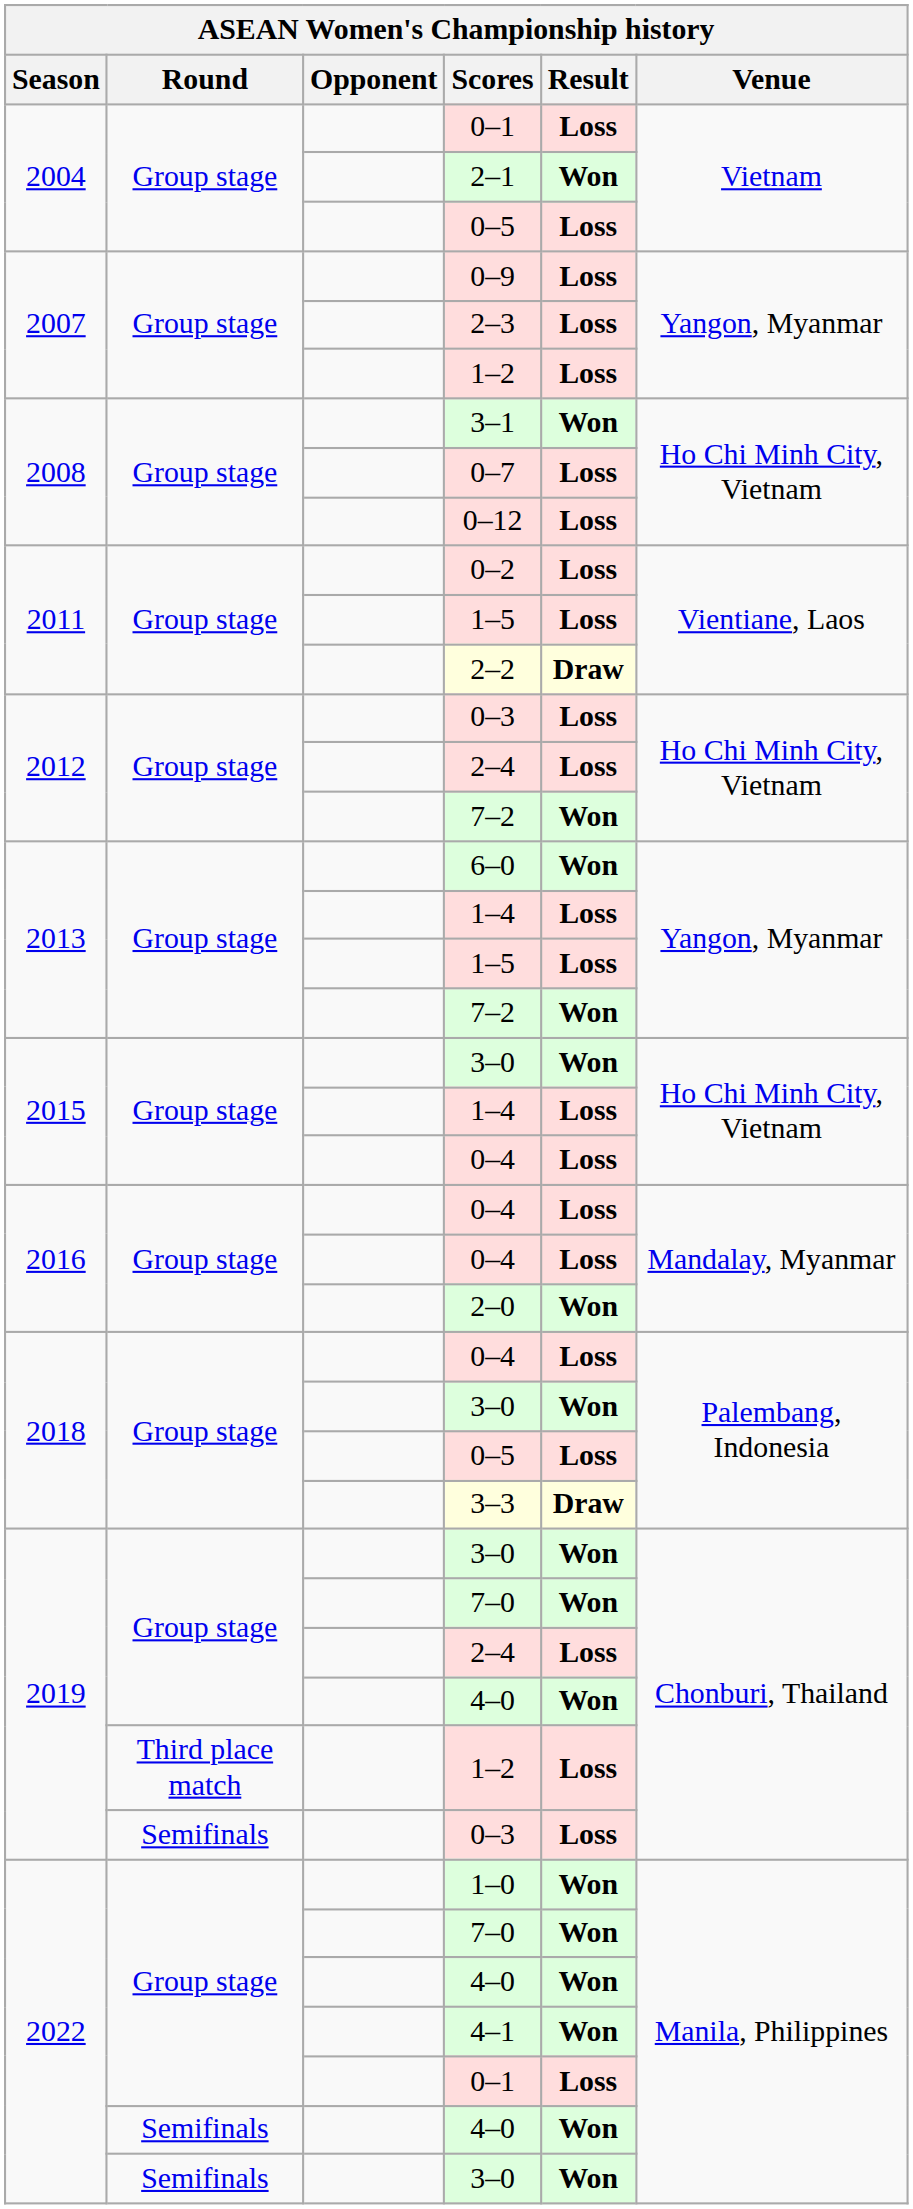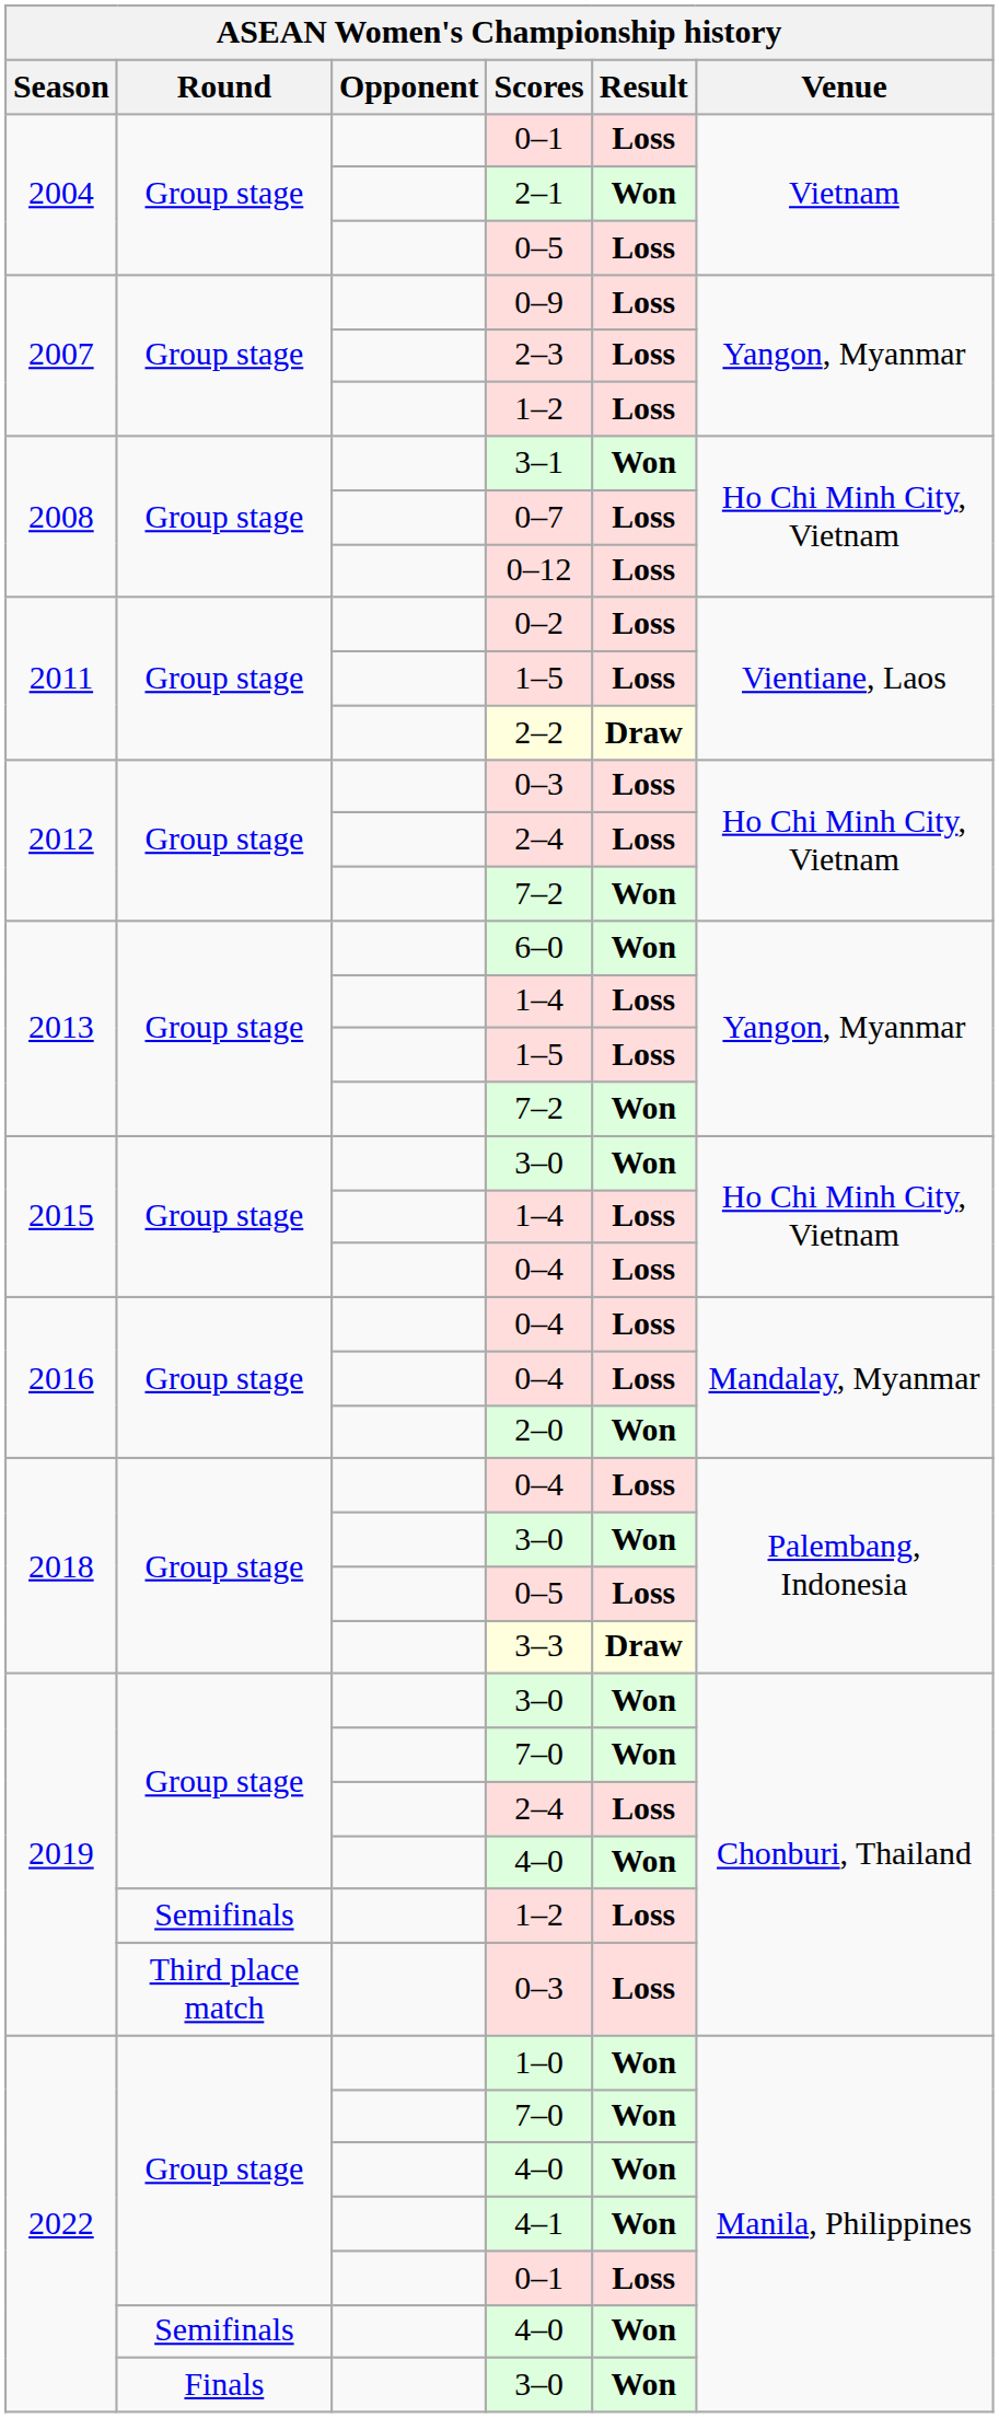 <table class="wikitable collapsible collapsed" style="text-align:center; font-size:90%; width:70%;">
 <tr>
 <th colspan="6">ASEAN Women's Championship history</th>
 </tr>
 <tr>
 <th>Season</th>
 <th>Round</th>
 <th>Opponent</th>
 <th>Scores</th>
 <th>Result</th>
 <th>Venue</th>
 </tr>
 <tr>
 <td rowspan=3> <a href='#'>2004</a></td>
 <td rowspan=3><a href='#'>Group stage</a></td>
 <td style="text-align:left"></td>
 <td style="background:#fdd;">0–1</td>
 <td style="background:#fdd;"><strong>Loss</strong></td>
 <td rowspan=3> <a href='#'>Vietnam</a></td>
 </tr>
 <tr>
 <td style="text-align:left"></td>
 <td style="background:#dfd;">2–1</td>
 <td style="background:#dfd;"><strong>Won</strong></td>
 </tr>
 <tr>
 <td style="text-align:left"></td>
 <td style="background:#fdd;">0–5</td>
 <td style="background:#fdd;"><strong>Loss</strong></td>
 </tr>
 <tr>
 <td rowspan=3> <a href='#'>2007</a></td>
 <td rowspan=3><a href='#'>Group stage</a></td>
 <td style="text-align:left"></td>
 <td style="background:#fdd;">0–9</td>
 <td style="background:#fdd;"><strong>Loss</strong></td>
 <td rowspan=3> <a href='#'>Yangon</a>, Myanmar</td>
 </tr>
 <tr>
 <td style="text-align:left"></td>
 <td style="background:#fdd;">2–3</td>
 <td style="background:#fdd;"><strong>Loss</strong></td>
 </tr>
 <tr>
 <td style="text-align:left"></td>
 <td style="background:#fdd;">1–2</td>
 <td style="background:#fdd;"><strong>Loss</strong></td>
 </tr>
 <tr>
 <td rowspan=3> <a href='#'>2008</a></td>
 <td rowspan=3><a href='#'>Group stage</a></td>
 <td style="text-align:left"></td>
 <td style="background:#dfd;">3–1</td>
 <td style="background:#dfd;"><strong>Won</strong></td>
 <td rowspan=3> <a href='#'>Ho Chi Minh City</a>, Vietnam</td>
 </tr>
 <tr>
 <td style="text-align:left"></td>
 <td style="background:#fdd;">0–7</td>
 <td style="background:#fdd;"><strong>Loss</strong></td>
 </tr>
 <tr>
 <td style="text-align:left"></td>
 <td style="background:#fdd;">0–12</td>
 <td style="background:#fdd;"><strong>Loss</strong></td>
 </tr>
 <tr>
 <td rowspan=3> <a href='#'>2011</a></td>
 <td rowspan=3><a href='#'>Group stage</a></td>
 <td style="text-align:left"></td>
 <td style="background:#fdd;">0–2</td>
 <td style="background:#fdd;"><strong>Loss</strong></td>
 <td rowspan=3> <a href='#'>Vientiane</a>, Laos</td>
 </tr>
 <tr>
 <td style="text-align:left"></td>
 <td style="background:#fdd;">1–5</td>
 <td style="background:#fdd;"><strong>Loss</strong></td>
 </tr>
 <tr>
 <td style="text-align:left"></td>
 <td style="background:#ffd;">2–2</td>
 <td style="background:#ffd;"><strong>Draw</strong></td>
 </tr>
 <tr>
 <td rowspan=3> <a href='#'>2012</a></td>
 <td rowspan=3><a href='#'>Group stage</a></td>
 <td style="text-align:left"></td>
 <td style="background:#fdd;">0–3</td>
 <td style="background:#fdd;"><strong>Loss</strong></td>
 <td rowspan=3> <a href='#'>Ho Chi Minh City</a>, Vietnam</td>
 </tr>
 <tr>
 <td style="text-align:left"></td>
 <td style="background:#fdd;">2–4</td>
 <td style="background:#fdd;"><strong>Loss</strong></td>
 </tr>
 <tr>
 <td style="text-align:left"></td>
 <td style="background:#dfd;">7–2</td>
 <td style="background:#dfd;"><strong>Won</strong></td>
 </tr>
 <tr>
 <td rowspan=4> <a href='#'>2013</a></td>
 <td rowspan=4><a href='#'>Group stage</a></td>
 <td style="text-align:left"></td>
 <td style="background:#dfd;">6–0</td>
 <td style="background:#dfd;"><strong>Won</strong></td>
 <td rowspan=4> <a href='#'>Yangon</a>, Myanmar</td>
 </tr>
 <tr>
 <td style="text-align:left"></td>
 <td style="background:#fdd;">1–4</td>
 <td style="background:#fdd;"><strong>Loss</strong></td>
 </tr>
 <tr>
 <td style="text-align:left"></td>
 <td style="background:#fdd;">1–5</td>
 <td style="background:#fdd;"><strong>Loss</strong></td>
 </tr>
 <tr>
 <td style="text-align:left"></td>
 <td style="background:#dfd;">7–2</td>
 <td style="background:#dfd;"><strong>Won</strong></td>
 </tr>
 <tr>
 <td rowspan=3> <a href='#'>2015</a></td>
 <td rowspan=3><a href='#'>Group stage</a></td>
 <td style="text-align:left"></td>
 <td style="background:#dfd;">3–0</td>
 <td style="background:#dfd;"><strong>Won</strong></td>
 <td rowspan=3> <a href='#'>Ho Chi Minh City</a>, Vietnam</td>
 </tr>
 <tr>
 <td style="text-align:left"></td>
 <td style="background:#fdd;">1–4</td>
 <td style="background:#fdd;"><strong>Loss</strong></td>
 </tr>
 <tr>
 <td style="text-align:left"></td>
 <td style="background:#fdd;">0–4</td>
 <td style="background:#fdd;"><strong>Loss</strong></td>
 </tr>
 <tr>
 <td rowspan=3> <a href='#'>2016</a></td>
 <td rowspan=3><a href='#'>Group stage</a></td>
 <td style="text-align:left"></td>
 <td style="background:#fdd;">0–4</td>
 <td style="background:#fdd;"><strong>Loss</strong></td>
 <td rowspan=3> <a href='#'>Mandalay</a>, Myanmar</td>
 </tr>
 <tr>
 <td style="text-align:left"></td>
 <td style="background:#fdd;">0–4</td>
 <td style="background:#fdd;"><strong>Loss</strong></td>
 </tr>
 <tr>
 <td style="text-align:left"></td>
 <td style="background:#dfd;">2–0</td>
 <td style="background:#dfd;"><strong>Won</strong></td>
 </tr>
 <tr>
 <td rowspan=4> <a href='#'>2018</a></td>
 <td rowspan=4><a href='#'>Group stage</a></td>
 <td style="text-align:left"></td>
 <td style="background:#fdd;">0–4</td>
 <td style="background:#fdd;"><strong>Loss</strong></td>
 <td rowspan=4> <a href='#'>Palembang</a>, Indonesia</td>
 </tr>
 <tr>
 <td style="text-align:left"></td>
 <td style="background:#dfd;">3–0</td>
 <td style="background:#dfd;"><strong>Won</strong></td>
 </tr>
 <tr>
 <td style="text-align:left"></td>
 <td style="background:#fdd;">0–5</td>
 <td style="background:#fdd;"><strong>Loss</strong></td>
 </tr>
 <tr>
 <td style="text-align:left"></td>
 <td style="background:#ffd;">3–3</td>
 <td style="background:#ffd;"><strong>Draw</strong></td>
 </tr>
 <tr>
 <td rowspan=6> <a href='#'>2019</a></td>
 <td rowspan=4><a href='#'>Group stage</a></td>
 <td style="text-align:left"></td>
 <td style="background:#dfd;">3–0</td>
 <td style="background:#dfd;"><strong>Won</strong></td>
 <td rowspan=6> <a href='#'>Chonburi</a>, Thailand</td>
 </tr>
 <tr>
 <td style="text-align:left"></td>
 <td style="background:#dfd;">7–0</td>
 <td style="background:#dfd;"><strong>Won</strong></td>
 </tr>
 <tr>
 <td style="text-align:left"></td>
 <td style="background:#fdd;">2–4</td>
 <td style="background:#fdd;"><strong>Loss</strong></td>
 </tr>
 <tr>
 <td style="text-align:left"></td>
 <td style="background:#dfd;">4–0</td>
 <td style="background:#dfd;"><strong>Won</strong></td>
 </tr>
 <tr>
-<td rowspan=1><a href='#'>Third place match</a></td>
+<td rowspan=1><a href='#'>Semifinals</a></td>
 <td style="text-align:left"></td>
 <td style="background:#fdd;">1–2</td>
 <td style="background:#fdd;"><strong>Loss</strong></td>
 </tr>
 <tr>
-<td rowspan=1><a href='#'>Semifinals</a></td>
+<td rowspan=1><a href='#'>Third place match</a></td>
 <td style="text-align:left"></td>
 <td style="background:#fdd;">0–3</td>
 <td style="background:#fdd;"><strong>Loss</strong></td>
 </tr>
 <tr>
 <td rowspan=7> <a href='#'>2022</a></td>
 <td rowspan=5><a href='#'>Group stage</a></td>
 <td style="text-align:left"></td>
 <td style="background:#dfd;">1–0</td>
 <td style="background:#dfd;"><strong>Won</strong></td>
 <td rowspan=7> <a href='#'>Manila</a>, Philippines</td>
 </tr>
 <tr>
 <td style="text-align:left"></td>
 <td style="background:#dfd;">7–0</td>
 <td style="background:#dfd;"><strong>Won</strong></td>
 </tr>
 <tr>
 <td style="text-align:left"></td>
 <td style="background:#dfd;">4–0</td>
 <td style="background:#dfd;"><strong>Won</strong></td>
 </tr>
 <tr>
 <td style="text-align:left"></td>
 <td style="background:#dfd;">4–1</td>
 <td style="background:#dfd;"><strong>Won</strong></td>
 </tr>
 <tr>
 <td style="text-align:left"></td>
 <td style="background:#fdd;">0–1</td>
 <td style="background:#fdd;"><strong>Loss</strong></td>
 </tr>
 <tr>
 <td rowspan=1><a href='#'>Semifinals</a></td>
 <td style="text-align:left"></td>
 <td style="background:#dfd;">4–0</td>
 <td style="background:#dfd;"><strong>Won</strong></td>
 </tr>
 <tr>
-<td rowspan=1><a href='#'>Semifinals</a></td>
+<td rowspan=1><a href='#'>Finals</a></td>
 <td style="text-align:left"></td>
 <td style="background:#dfd;">3–0</td>
 <td style="background:#dfd;"><strong>Won</strong></td>
 </tr>
 </table>
